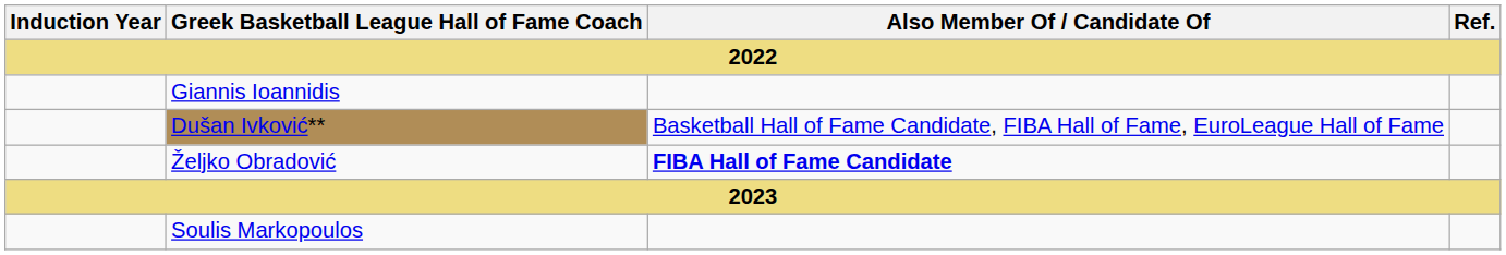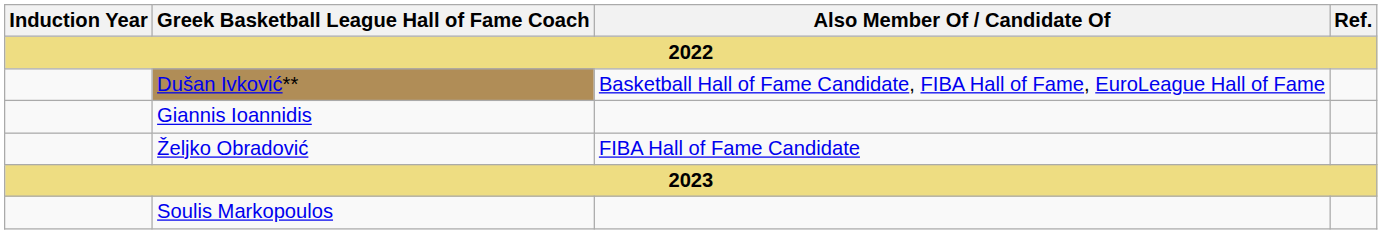 <table class="wikitable sortable" style="text-align:left">
 <tr>
 <th>Induction Year</th>
 <th>Greek Basketball League Hall of Fame Coach</th>
 <th>Also Member Of / Candidate Of</th>
 <th>Ref.</th>
 </tr>
 <tr>
 <th colspan="4" style="background-color: #eedd82">2022</th>
 </tr>
 <tr>
 <td></td>
+<td style="background-color:#b08d57" !scope="row"> <a href='#'>Dušan Ivković</a>**</td>
+<td><a href='#'>Basketball Hall of Fame Candidate</a>, <a href='#'>FIBA Hall of Fame</a>, <a href='#'>EuroLeague Hall of Fame</a></td>
+<td></td>
+</tr>
+<tr>
+<td></td>
 <td> <a href='#'>Giannis Ioannidis</a></td>
 <td></td>
 <td></td>
 </tr>
 <tr>
 <td></td>
-<td style="background-color:#b08d57" !scope="row"> <a href='#'>Dušan Ivković</a>**</td>
-<td><a href='#'>Basketball Hall of Fame Candidate</a>, <a href='#'>FIBA Hall of Fame</a>, <a href='#'>EuroLeague Hall of Fame</a></td>
-<td></td>
-</tr>
-<tr>
-<td></td>
 <td> <a href='#'>Željko Obradović</a></td>
-<td><strong><a href='#'>FIBA Hall of Fame Candidate</a></strong></td>
+<td><a href='#'>FIBA Hall of Fame Candidate</a></td>
 <td></td>
 </tr>
 <tr>
 <th colspan="4" style="background-color: #eedd82">2023</th>
 </tr>
 <tr>
 <td></td>
 <td> <a href='#'>Soulis Markopoulos</a></td>
 <td></td>
 <td></td>
 </tr>
 </table>
